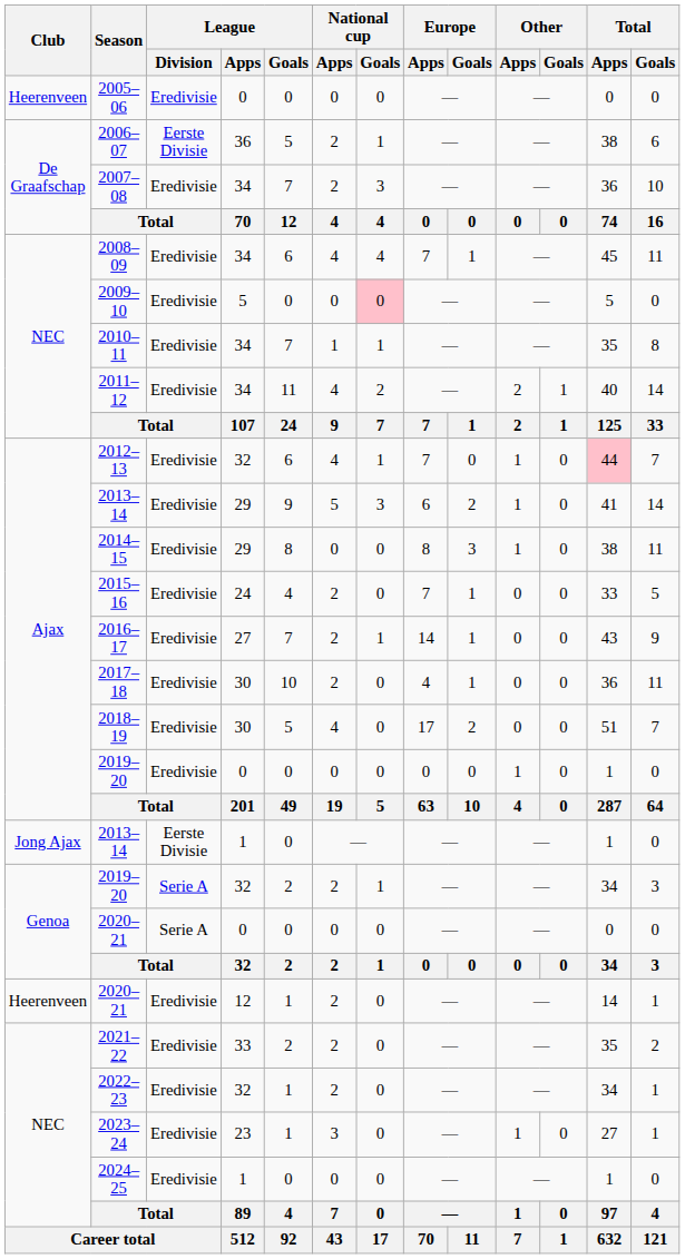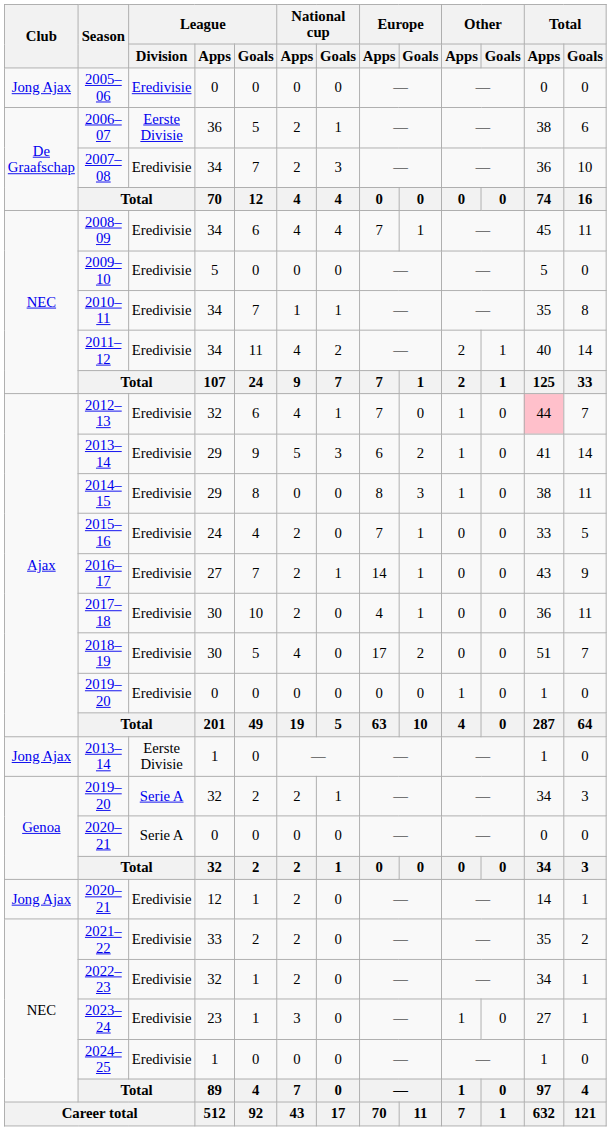 <table class="wikitable" style="text-align:center">
 <tr>
 <th rowspan="2">Club</th>
 <th rowspan="2">Season</th>
 <th colspan="3">League</th>
 <th colspan="2">National cup</th>
 <th colspan="2">Europe</th>
 <th colspan="2">Other</th>
 <th colspan="2">Total</th>
 </tr>
 <tr>
 <th>Division</th>
 <th>Apps</th>
 <th>Goals</th>
 <th>Apps</th>
 <th>Goals</th>
 <th>Apps</th>
 <th>Goals</th>
 <th>Apps</th>
 <th>Goals</th>
 <th>Apps</th>
 <th>Goals</th>
 </tr>
 <tr>
-<td><a href='#'>Heerenveen</a></td>
+<td><a href='#'>Jong Ajax</a></td>
 <td><a href='#'>2005–06</a></td>
 <td><a href='#'>Eredivisie</a></td>
 <td>0</td>
 <td>0</td>
 <td>0</td>
 <td>0</td>
 <td colspan="2">—</td>
 <td colspan="2">—</td>
 <td>0</td>
 <td>0</td>
 </tr>
 <tr>
 <td rowspan="3"><a href='#'>De Graafschap</a></td>
 <td><a href='#'>2006–07</a></td>
 <td><a href='#'>Eerste Divisie</a></td>
 <td>36</td>
 <td>5</td>
 <td>2</td>
 <td>1</td>
 <td colspan="2">—</td>
 <td colspan="2">—</td>
 <td>38</td>
 <td>6</td>
 </tr>
 <tr>
 <td><a href='#'>2007–08</a></td>
 <td>Eredivisie</td>
 <td>34</td>
 <td>7</td>
 <td>2</td>
 <td>3</td>
 <td colspan="2">—</td>
 <td colspan="2">—</td>
 <td>36</td>
 <td>10</td>
 </tr>
 <tr>
 <th colspan="2">Total</th>
 <th>70</th>
 <th>12</th>
 <th>4</th>
 <th>4</th>
 <th>0</th>
 <th>0</th>
 <th>0</th>
 <th>0</th>
 <th>74</th>
 <th>16</th>
 </tr>
 <tr>
 <td rowspan="5"><a href='#'>NEC</a></td>
 <td><a href='#'>2008–09</a></td>
 <td>Eredivisie</td>
 <td>34</td>
 <td>6</td>
 <td>4</td>
 <td>4</td>
 <td>7</td>
 <td>1</td>
 <td colspan="2">—</td>
 <td>45</td>
 <td>11</td>
 </tr>
 <tr>
 <td><a href='#'>2009–10</a></td>
 <td>Eredivisie</td>
 <td>5</td>
 <td>0</td>
 <td>0</td>
-<td style="background: pink;">0</td>
+<td>0</td>
 <td colspan="2">—</td>
 <td colspan="2">—</td>
 <td>5</td>
 <td>0</td>
 </tr>
 <tr>
 <td><a href='#'>2010–11</a></td>
 <td>Eredivisie</td>
 <td>34</td>
 <td>7</td>
 <td>1</td>
 <td>1</td>
 <td colspan="2">—</td>
 <td colspan="2">—</td>
 <td>35</td>
 <td>8</td>
 </tr>
 <tr>
 <td><a href='#'>2011–12</a></td>
 <td>Eredivisie</td>
 <td>34</td>
 <td>11</td>
 <td>4</td>
 <td>2</td>
 <td colspan="2">—</td>
 <td>2</td>
 <td>1</td>
 <td>40</td>
 <td>14</td>
 </tr>
 <tr>
 <th colspan="2">Total</th>
 <th>107</th>
 <th>24</th>
 <th>9</th>
 <th>7</th>
 <th>7</th>
 <th>1</th>
 <th>2</th>
 <th>1</th>
 <th>125</th>
 <th>33</th>
 </tr>
 <tr>
 <td rowspan="9"><a href='#'>Ajax</a></td>
 <td><a href='#'>2012–13</a></td>
 <td>Eredivisie</td>
 <td>32</td>
 <td>6</td>
 <td>4</td>
 <td>1</td>
 <td>7</td>
 <td>0</td>
 <td>1</td>
 <td>0</td>
 <td style="background: pink;">44</td>
 <td>7</td>
 </tr>
 <tr>
 <td><a href='#'>2013–14</a></td>
 <td>Eredivisie</td>
 <td>29</td>
 <td>9</td>
 <td>5</td>
 <td>3</td>
 <td>6</td>
 <td>2</td>
 <td>1</td>
 <td>0</td>
 <td>41</td>
 <td>14</td>
 </tr>
 <tr>
 <td><a href='#'>2014–15</a></td>
 <td>Eredivisie</td>
 <td>29</td>
 <td>8</td>
 <td>0</td>
 <td>0</td>
 <td>8</td>
 <td>3</td>
 <td>1</td>
 <td>0</td>
 <td>38</td>
 <td>11</td>
 </tr>
 <tr>
 <td><a href='#'>2015–16</a></td>
 <td>Eredivisie</td>
 <td>24</td>
 <td>4</td>
 <td>2</td>
 <td>0</td>
 <td>7</td>
 <td>1</td>
 <td>0</td>
 <td>0</td>
 <td>33</td>
 <td>5</td>
 </tr>
 <tr>
 <td><a href='#'>2016–17</a></td>
 <td>Eredivisie</td>
 <td>27</td>
 <td>7</td>
 <td>2</td>
 <td>1</td>
 <td>14</td>
 <td>1</td>
 <td>0</td>
 <td>0</td>
 <td>43</td>
 <td>9</td>
 </tr>
 <tr>
 <td><a href='#'>2017–18</a></td>
 <td>Eredivisie</td>
 <td>30</td>
 <td>10</td>
 <td>2</td>
 <td>0</td>
 <td>4</td>
 <td>1</td>
 <td>0</td>
 <td>0</td>
 <td>36</td>
 <td>11</td>
 </tr>
 <tr>
 <td><a href='#'>2018–19</a></td>
 <td>Eredivisie</td>
 <td>30</td>
 <td>5</td>
 <td>4</td>
 <td>0</td>
 <td>17</td>
 <td>2</td>
 <td>0</td>
 <td>0</td>
 <td>51</td>
 <td>7</td>
 </tr>
 <tr>
 <td><a href='#'>2019–20</a></td>
 <td>Eredivisie</td>
 <td>0</td>
 <td>0</td>
 <td>0</td>
 <td>0</td>
 <td>0</td>
 <td>0</td>
 <td>1</td>
 <td>0</td>
 <td>1</td>
 <td>0</td>
 </tr>
 <tr>
 <th colspan="2">Total</th>
 <th>201</th>
 <th>49</th>
 <th>19</th>
 <th>5</th>
 <th>63</th>
 <th>10</th>
 <th>4</th>
 <th>0</th>
 <th>287</th>
 <th>64</th>
 </tr>
 <tr>
 <td><a href='#'>Jong Ajax</a></td>
 <td><a href='#'>2013–14</a></td>
 <td>Eerste Divisie</td>
 <td>1</td>
 <td>0</td>
 <td colspan="2">—</td>
 <td colspan="2">—</td>
 <td colspan="2">—</td>
 <td>1</td>
 <td>0</td>
 </tr>
 <tr>
 <td rowspan="3"><a href='#'>Genoa</a></td>
 <td><a href='#'>2019–20</a></td>
 <td><a href='#'>Serie A</a></td>
 <td>32</td>
 <td>2</td>
 <td>2</td>
 <td>1</td>
 <td colspan="2">—</td>
 <td colspan="2">—</td>
 <td>34</td>
 <td>3</td>
 </tr>
 <tr>
 <td><a href='#'>2020–21</a></td>
 <td>Serie A</td>
 <td>0</td>
 <td>0</td>
 <td>0</td>
 <td>0</td>
 <td colspan="2">—</td>
 <td colspan="2">—</td>
 <td>0</td>
 <td>0</td>
 </tr>
 <tr>
 <th colspan="2">Total</th>
 <th>32</th>
 <th>2</th>
 <th>2</th>
 <th>1</th>
 <th>0</th>
 <th>0</th>
 <th>0</th>
 <th>0</th>
 <th>34</th>
 <th>3</th>
 </tr>
 <tr>
-<td>Heerenveen</td>
+<td><a href='#'>Jong Ajax</a></td>
 <td><a href='#'>2020–21</a></td>
 <td>Eredivisie</td>
 <td>12</td>
 <td>1</td>
 <td>2</td>
 <td>0</td>
 <td colspan="2">—</td>
 <td colspan="2">—</td>
 <td>14</td>
 <td>1</td>
 </tr>
 <tr>
 <td rowspan="5">NEC</td>
 <td><a href='#'>2021–22</a></td>
 <td>Eredivisie</td>
 <td>33</td>
 <td>2</td>
 <td>2</td>
 <td>0</td>
 <td colspan="2">—</td>
 <td colspan="2">—</td>
 <td>35</td>
 <td>2</td>
 </tr>
 <tr>
 <td><a href='#'>2022–23</a></td>
 <td>Eredivisie</td>
 <td>32</td>
 <td>1</td>
 <td>2</td>
 <td>0</td>
 <td colspan="2">—</td>
 <td colspan="2">—</td>
 <td>34</td>
 <td>1</td>
 </tr>
 <tr>
 <td><a href='#'>2023–24</a></td>
 <td>Eredivisie</td>
 <td>23</td>
 <td>1</td>
 <td>3</td>
 <td>0</td>
 <td colspan="2">—</td>
 <td>1</td>
 <td>0</td>
 <td>27</td>
 <td>1</td>
 </tr>
 <tr>
 <td><a href='#'>2024–25</a></td>
 <td>Eredivisie</td>
 <td>1</td>
 <td>0</td>
 <td>0</td>
 <td>0</td>
 <td colspan="2">—</td>
 <td colspan="2">—</td>
 <td>1</td>
 <td>0</td>
 </tr>
 <tr>
 <th colspan="2">Total</th>
 <th>89</th>
 <th>4</th>
 <th>7</th>
 <th>0</th>
 <th colspan="2">—</th>
 <th>1</th>
 <th>0</th>
 <th>97</th>
 <th>4</th>
 </tr>
 <tr>
 <th colspan="3">Career total</th>
 <th>512</th>
 <th>92</th>
 <th>43</th>
 <th>17</th>
 <th>70</th>
 <th>11</th>
 <th>7</th>
 <th>1</th>
 <th>632</th>
 <th>121</th>
 </tr>
 </table>
